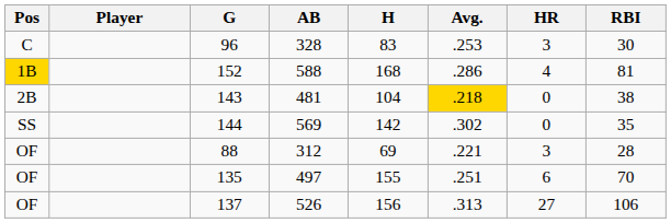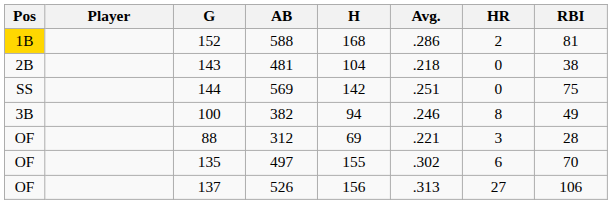 <table class="wikitable sortable">
 <tr>
 <th bgcolor="#DDDDFF" width="5%">Pos</th>
 <th bgcolor="#DDDDFF" width="16%">Player</th>
 <th bgcolor="#DDDDFF" width="9%">G</th>
 <th bgcolor="#DDDDFF" width="9%">AB</th>
 <th bgcolor="#DDDDFF" width="9%">H</th>
 <th bgcolor="#DDDDFF" width="9%">Avg.</th>
 <th bgcolor="#DDDDFF" width="9%">HR</th>
 <th bgcolor="#DDDDFF" width="9%">RBI</th>
 </tr>
 <tr align="center">
-<td>C</td>
-<td></td>
-<td>96</td>
-<td>328</td>
-<td>83</td>
-<td>.253</td>
-<td>3</td>
-<td>30</td>
-</tr>
-<tr align="center">
 <td style="background: gold;">1B</td>
 <td></td>
 <td>152</td>
 <td>588</td>
 <td>168</td>
 <td>.286</td>
-<td>4</td>
+<td>2</td>
 <td>81</td>
 </tr>
 <tr align="center">
 <td>2B</td>
 <td></td>
 <td>143</td>
 <td>481</td>
 <td>104</td>
-<td style="background: gold;">.218</td>
+<td>.218</td>
 <td>0</td>
 <td>38</td>
 </tr>
 <tr align="center">
 <td>SS</td>
 <td></td>
 <td>144</td>
 <td>569</td>
 <td>142</td>
-<td>.302</td>
+<td>.251</td>
 <td>0</td>
-<td>35</td>
+<td>75</td>
+</tr>
+<tr align="center">
+<td>3B</td>
+<td></td>
+<td>100</td>
+<td>382</td>
+<td>94</td>
+<td>.246</td>
+<td>8</td>
+<td>49</td>
 </tr>
 <tr align="center">
 <td>OF</td>
 <td></td>
 <td>88</td>
 <td>312</td>
 <td>69</td>
 <td>.221</td>
 <td>3</td>
 <td>28</td>
 </tr>
 <tr align="center">
 <td>OF</td>
 <td></td>
 <td>135</td>
 <td>497</td>
 <td>155</td>
-<td>.251</td>
+<td>.302</td>
 <td>6</td>
 <td>70</td>
 </tr>
 <tr align="center">
 <td>OF</td>
 <td></td>
 <td>137</td>
 <td>526</td>
 <td>156</td>
 <td>.313</td>
 <td>27</td>
 <td>106</td>
 </tr>
 </table>
